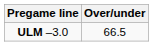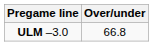 <table class="wikitable">
 <tr align="center">
 <th style=>Pregame line</th>
 <th style=>Over/under</th>
 </tr>
 <tr align="center">
 <td><strong>ULM</strong> –3.0</td>
-<td>66.5</td>
+<td>66.8</td>
 </tr>
 </table>
